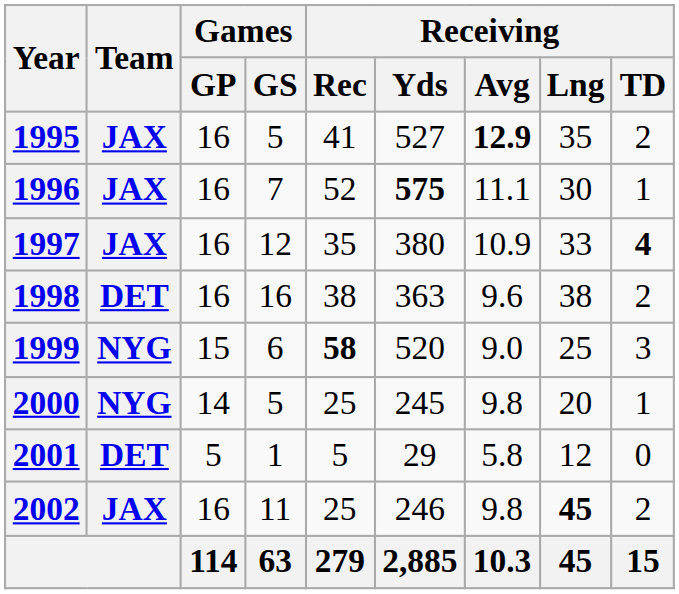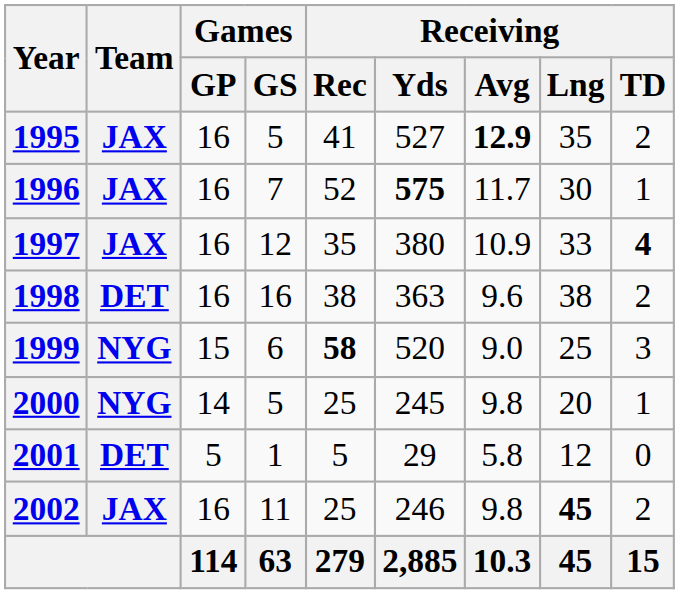 <table class="wikitable" style="text-align:center">
 <tr>
 <th rowspan="2">Year</th>
 <th rowspan="2">Team</th>
 <th colspan="2">Games</th>
 <th colspan="5">Receiving</th>
 </tr>
 <tr>
 <th>GP</th>
 <th>GS</th>
 <th>Rec</th>
 <th>Yds</th>
 <th>Avg</th>
 <th>Lng</th>
 <th>TD</th>
 </tr>
 <tr>
 <th><a href='#'>1995</a></th>
 <th><a href='#'>JAX</a></th>
 <td>16</td>
 <td>5</td>
 <td>41</td>
 <td>527</td>
 <td><strong>12.9</strong></td>
 <td>35</td>
 <td>2</td>
 </tr>
 <tr>
 <th><a href='#'>1996</a></th>
 <th><a href='#'>JAX</a></th>
 <td>16</td>
 <td>7</td>
 <td>52</td>
 <td><strong>575</strong></td>
-<td>11.1</td>
+<td>11.7</td>
 <td>30</td>
 <td>1</td>
 </tr>
 <tr>
 <th><a href='#'>1997</a></th>
 <th><a href='#'>JAX</a></th>
 <td>16</td>
 <td>12</td>
 <td>35</td>
 <td>380</td>
 <td>10.9</td>
 <td>33</td>
 <td><strong>4</strong></td>
 </tr>
 <tr>
 <th><a href='#'>1998</a></th>
 <th><a href='#'>DET</a></th>
 <td>16</td>
 <td>16</td>
 <td>38</td>
 <td>363</td>
 <td>9.6</td>
 <td>38</td>
 <td>2</td>
 </tr>
 <tr>
 <th><a href='#'>1999</a></th>
 <th><a href='#'>NYG</a></th>
 <td>15</td>
 <td>6</td>
 <td><strong>58</strong></td>
 <td>520</td>
 <td>9.0</td>
 <td>25</td>
 <td>3</td>
 </tr>
 <tr>
 <th><a href='#'>2000</a></th>
 <th><a href='#'>NYG</a></th>
 <td>14</td>
 <td>5</td>
 <td>25</td>
 <td>245</td>
 <td>9.8</td>
 <td>20</td>
 <td>1</td>
 </tr>
 <tr>
 <th><a href='#'>2001</a></th>
 <th><a href='#'>DET</a></th>
 <td>5</td>
 <td>1</td>
 <td>5</td>
 <td>29</td>
 <td>5.8</td>
 <td>12</td>
 <td>0</td>
 </tr>
 <tr>
 <th><a href='#'>2002</a></th>
 <th><a href='#'>JAX</a></th>
 <td>16</td>
 <td>11</td>
 <td>25</td>
 <td>246</td>
 <td>9.8</td>
 <td><strong>45</strong></td>
 <td>2</td>
 </tr>
 <tr>
 <th colspan="2"></th>
 <th>114</th>
 <th>63</th>
 <th>279</th>
 <th>2,885</th>
 <th>10.3</th>
 <th>45</th>
 <th>15</th>
 </tr>
 </table>
